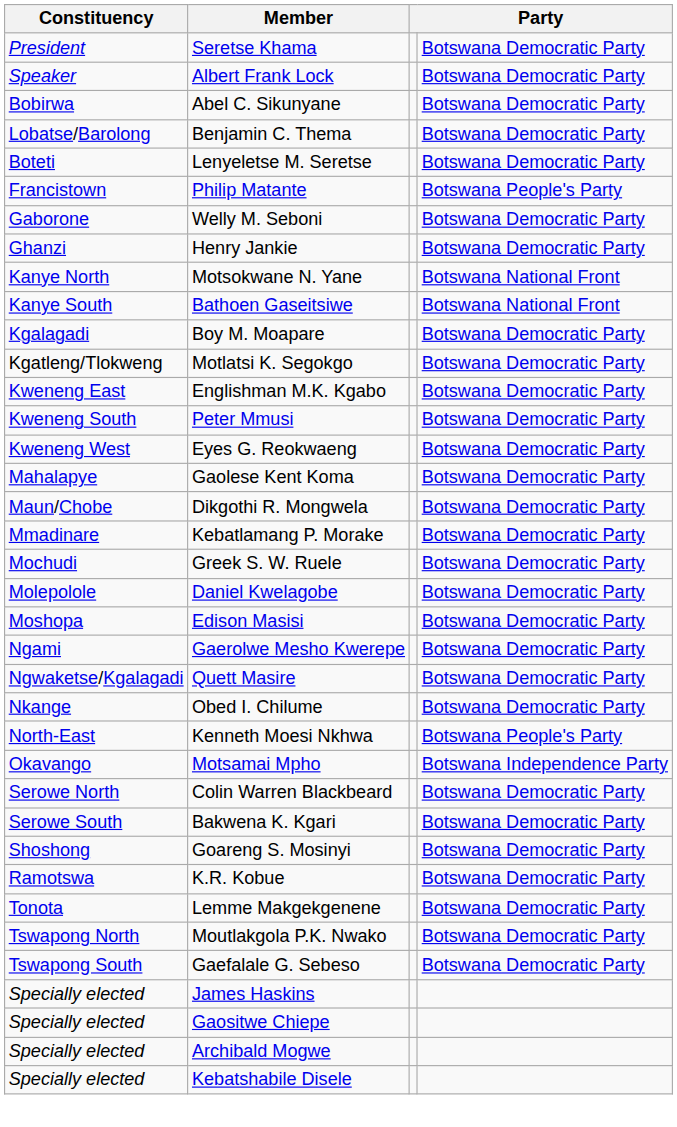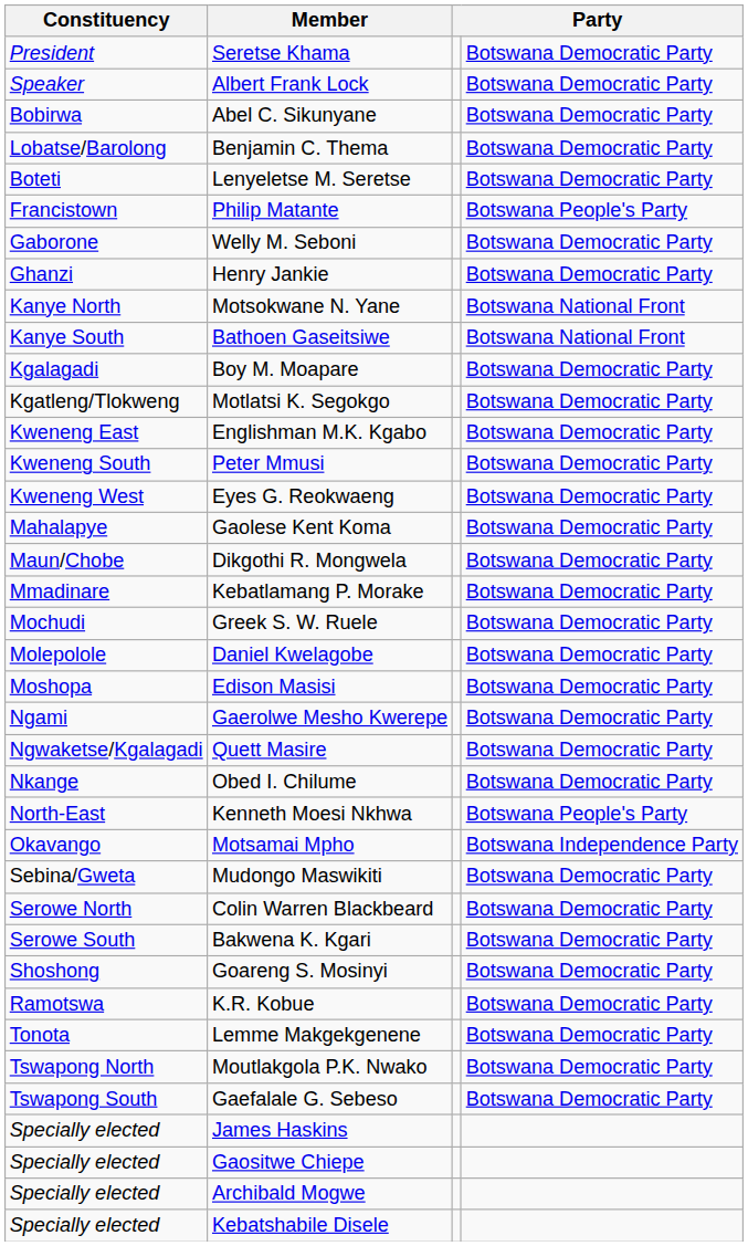 <table class="wikitable sortable">
 <tr>
 <th>Constituency</th>
 <th>Member</th>
 <th colspan=2>Party</th>
 </tr>
 <tr>
 <td><em><a href='#'>President</a></em></td>
 <td><a href='#'>Seretse Khama</a></td>
 <td bgcolor=></td>
 <td><a href='#'>Botswana Democratic Party</a></td>
 </tr>
 <tr>
 <td><a href='#'><em>Speaker</em></a></td>
 <td><a href='#'>Albert Frank Lock</a></td>
 <td bgcolor=></td>
 <td><a href='#'>Botswana Democratic Party</a></td>
 </tr>
 <tr>
 <td><a href='#'>Bobirwa</a></td>
 <td>Abel C. Sikunyane</td>
 <td bgcolor=></td>
 <td><a href='#'>Botswana Democratic Party</a></td>
 </tr>
 <tr>
 <td><a href='#'>Lobatse</a>/<a href='#'>Barolong</a></td>
 <td>Benjamin C. Thema</td>
 <td bgcolor=></td>
 <td><a href='#'>Botswana Democratic Party</a></td>
 </tr>
 <tr>
 <td><a href='#'>Boteti</a></td>
 <td>Lenyeletse M. Seretse</td>
 <td bgcolor=></td>
 <td><a href='#'>Botswana Democratic Party</a></td>
 </tr>
 <tr>
 <td><a href='#'>Francistown</a></td>
 <td><a href='#'>Philip Matante</a></td>
 <td bgcolor=></td>
 <td><a href='#'>Botswana People's Party</a></td>
 </tr>
 <tr>
 <td><a href='#'>Gaborone</a></td>
 <td>Welly M. Seboni</td>
 <td bgcolor=></td>
 <td><a href='#'>Botswana Democratic Party</a></td>
 </tr>
 <tr>
 <td><a href='#'>Ghanzi</a></td>
 <td>Henry Jankie</td>
 <td bgcolor=></td>
 <td><a href='#'>Botswana Democratic Party</a></td>
 </tr>
 <tr>
 <td><a href='#'>Kanye North</a></td>
 <td>Motsokwane N. Yane</td>
 <td bgcolor=></td>
 <td><a href='#'>Botswana National Front</a></td>
 </tr>
 <tr>
 <td><a href='#'>Kanye South</a></td>
 <td><a href='#'>Bathoen Gaseitsiwe</a></td>
 <td bgcolor=></td>
 <td><a href='#'>Botswana National Front</a></td>
 </tr>
 <tr>
 <td><a href='#'>Kgalagadi</a></td>
 <td>Boy M. Moapare</td>
 <td bgcolor=></td>
 <td><a href='#'>Botswana Democratic Party</a></td>
 </tr>
 <tr>
 <td>Kgatleng/Tlokweng</td>
 <td>Motlatsi K. Segokgo</td>
 <td bgcolor=></td>
 <td><a href='#'>Botswana Democratic Party</a></td>
 </tr>
 <tr>
 <td><a href='#'>Kweneng East</a></td>
 <td>Englishman M.K. Kgabo</td>
 <td bgcolor=></td>
 <td><a href='#'>Botswana Democratic Party</a></td>
 </tr>
 <tr>
 <td><a href='#'>Kweneng South</a></td>
 <td><a href='#'>Peter Mmusi</a></td>
 <td bgcolor=></td>
 <td><a href='#'>Botswana Democratic Party</a></td>
 </tr>
 <tr>
 <td><a href='#'>Kweneng West</a></td>
 <td>Eyes G. Reokwaeng</td>
 <td bgcolor=></td>
 <td><a href='#'>Botswana Democratic Party</a></td>
 </tr>
 <tr>
 <td><a href='#'>Mahalapye</a></td>
 <td>Gaolese Kent Koma</td>
 <td bgcolor=></td>
 <td><a href='#'>Botswana Democratic Party</a></td>
 </tr>
 <tr>
 <td><a href='#'>Maun</a>/<a href='#'>Chobe</a></td>
 <td>Dikgothi R. Mongwela</td>
 <td bgcolor=></td>
 <td><a href='#'>Botswana Democratic Party</a></td>
 </tr>
 <tr>
 <td><a href='#'>Mmadinare</a></td>
 <td>Kebatlamang P. Morake</td>
 <td bgcolor=></td>
 <td><a href='#'>Botswana Democratic Party</a></td>
 </tr>
 <tr>
 <td><a href='#'>Mochudi</a></td>
 <td>Greek S. W. Ruele</td>
 <td bgcolor=></td>
 <td><a href='#'>Botswana Democratic Party</a></td>
 </tr>
 <tr>
 <td><a href='#'>Molepolole</a></td>
 <td><a href='#'>Daniel Kwelagobe</a></td>
 <td bgcolor=></td>
 <td><a href='#'>Botswana Democratic Party</a></td>
 </tr>
 <tr>
 <td><a href='#'>Moshopa</a></td>
 <td><a href='#'>Edison Masisi</a></td>
 <td bgcolor=></td>
 <td><a href='#'>Botswana Democratic Party</a></td>
 </tr>
 <tr>
 <td><a href='#'>Ngami</a></td>
 <td><a href='#'>Gaerolwe Mesho Kwerepe</a></td>
 <td bgcolor=></td>
 <td><a href='#'>Botswana Democratic Party</a></td>
 </tr>
 <tr>
 <td><a href='#'>Ngwaketse</a>/<a href='#'>Kgalagadi</a></td>
 <td><a href='#'>Quett Masire</a></td>
 <td bgcolor=></td>
 <td><a href='#'>Botswana Democratic Party</a></td>
 </tr>
 <tr>
 <td><a href='#'>Nkange</a></td>
 <td>Obed I. Chilume</td>
 <td bgcolor=></td>
 <td><a href='#'>Botswana Democratic Party</a></td>
 </tr>
 <tr>
 <td><a href='#'>North-East</a></td>
 <td>Kenneth Moesi Nkhwa</td>
 <td bgcolor=></td>
 <td><a href='#'>Botswana People's Party</a></td>
 </tr>
 <tr>
 <td><a href='#'>Okavango</a></td>
 <td><a href='#'>Motsamai Mpho</a></td>
 <td bgcolor=></td>
 <td><a href='#'>Botswana Independence Party</a></td>
 </tr>
 <tr>
+<td>Sebina/<a href='#'>Gweta</a></td>
+<td>Mudongo Maswikiti</td>
+<td bgcolor=></td>
+<td><a href='#'>Botswana Democratic Party</a></td>
+</tr>
+<tr>
 <td><a href='#'>Serowe North</a></td>
 <td>Colin Warren Blackbeard</td>
 <td bgcolor=></td>
 <td><a href='#'>Botswana Democratic Party</a></td>
 </tr>
 <tr>
 <td><a href='#'>Serowe South</a></td>
 <td>Bakwena K. Kgari</td>
 <td bgcolor=></td>
 <td><a href='#'>Botswana Democratic Party</a></td>
 </tr>
 <tr>
 <td><a href='#'>Shoshong</a></td>
 <td>Goareng S. Mosinyi</td>
 <td bgcolor=></td>
 <td><a href='#'>Botswana Democratic Party</a></td>
 </tr>
 <tr>
 <td><a href='#'>Ramotswa</a></td>
 <td>K.R. Kobue</td>
 <td bgcolor=></td>
 <td><a href='#'>Botswana Democratic Party</a></td>
 </tr>
 <tr>
 <td><a href='#'>Tonota</a></td>
 <td>Lemme Makgekgenene</td>
 <td bgcolor=></td>
 <td><a href='#'>Botswana Democratic Party</a></td>
 </tr>
 <tr>
 <td><a href='#'>Tswapong North</a></td>
 <td>Moutlakgola P.K. Nwako</td>
 <td bgcolor=></td>
 <td><a href='#'>Botswana Democratic Party</a></td>
 </tr>
 <tr>
 <td><a href='#'>Tswapong South</a></td>
 <td>Gaefalale G. Sebeso</td>
 <td bgcolor=></td>
 <td><a href='#'>Botswana Democratic Party</a></td>
 </tr>
 <tr>
 <td><em>Specially elected</em></td>
 <td><a href='#'>James Haskins</a></td>
 <td></td>
 <td></td>
 </tr>
 <tr>
 <td><em>Specially elected</em></td>
 <td><a href='#'>Gaositwe Chiepe</a></td>
 <td></td>
 <td></td>
 </tr>
 <tr>
 <td><em>Specially elected</em></td>
 <td><a href='#'>Archibald Mogwe</a></td>
 <td></td>
 <td></td>
 </tr>
 <tr>
 <td><em>Specially elected</em></td>
 <td><a href='#'>Kebatshabile Disele</a></td>
 <td></td>
 <td></td>
 </tr>
 </table>
